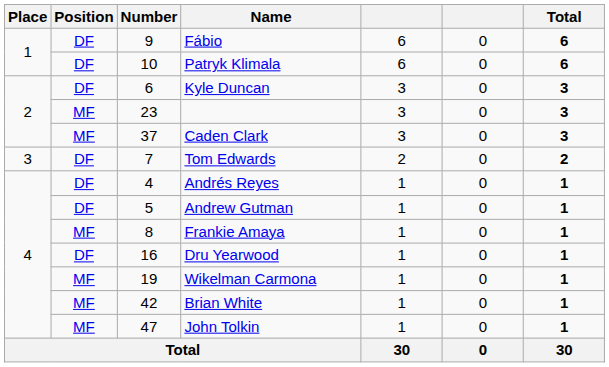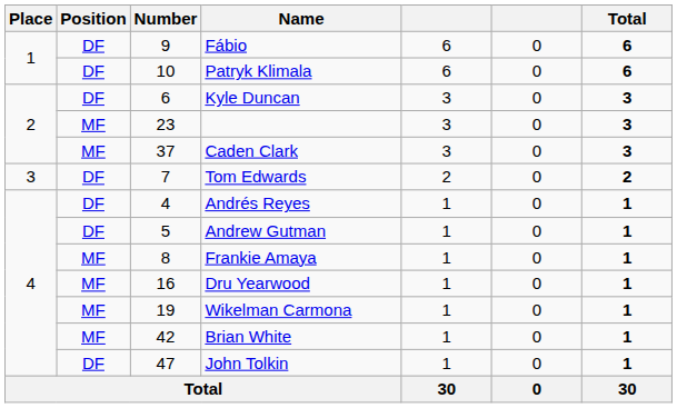 <table class="wikitable" style="font-size: 95%; text-align: center;">
 <tr>
 <th width=30>Place</th>
 <th width=30>Position</th>
 <th width=30>Number</th>
 <th width=175>Name</th>
 <th width=75></th>
 <th width=75></th>
 <th width=75>Total</th>
 </tr>
 <tr>
 <td rowspan="2">1</td>
 <td><a href='#'>DF</a></td>
 <td>9</td>
 <td align="left"> <a href='#'>Fábio</a></td>
 <td>6</td>
 <td>0</td>
 <td><strong>6</strong></td>
 </tr>
 <tr>
 <td><a href='#'>DF</a></td>
 <td>10</td>
 <td align="left"> <a href='#'>Patryk Klimala</a></td>
 <td>6</td>
 <td>0</td>
 <td><strong>6</strong></td>
 </tr>
 <tr>
 <td rowspan="3">2</td>
 <td><a href='#'>DF</a></td>
 <td>6</td>
 <td align="left"> <a href='#'>Kyle Duncan</a></td>
 <td>3</td>
 <td>0</td>
 <td><strong>3</strong></td>
 </tr>
 <tr>
 <td><a href='#'>MF</a></td>
 <td>23</td>
 <td align="left"></td>
 <td>3</td>
 <td>0</td>
 <td><strong>3</strong></td>
 </tr>
 <tr>
 <td><a href='#'>MF</a></td>
 <td>37</td>
 <td align="left"> <a href='#'>Caden Clark</a></td>
 <td>3</td>
 <td>0</td>
 <td><strong>3</strong></td>
 </tr>
 <tr>
 <td rowspan="1">3</td>
 <td><a href='#'>DF</a></td>
 <td>7</td>
 <td align="left"> <a href='#'>Tom Edwards</a></td>
 <td>2</td>
 <td>0</td>
 <td><strong>2</strong></td>
 </tr>
 <tr>
 <td rowspan="7">4</td>
 <td><a href='#'>DF</a></td>
 <td>4</td>
 <td align="left"> <a href='#'>Andrés Reyes</a></td>
 <td>1</td>
 <td>0</td>
 <td><strong>1</strong></td>
 </tr>
 <tr>
 <td><a href='#'>DF</a></td>
 <td>5</td>
 <td align="left"> <a href='#'>Andrew Gutman</a></td>
 <td>1</td>
 <td>0</td>
 <td><strong>1</strong></td>
 </tr>
 <tr>
 <td><a href='#'>MF</a></td>
 <td>8</td>
 <td align="left"> <a href='#'>Frankie Amaya</a></td>
 <td>1</td>
 <td>0</td>
 <td><strong>1</strong></td>
 </tr>
 <tr>
-<td><a href='#'>DF</a></td>
+<td><a href='#'>MF</a></td>
 <td>16</td>
 <td align="left"> <a href='#'>Dru Yearwood</a></td>
 <td>1</td>
 <td>0</td>
 <td><strong>1</strong></td>
 </tr>
 <tr>
 <td><a href='#'>MF</a></td>
 <td>19</td>
 <td align="left"> <a href='#'>Wikelman Carmona</a></td>
 <td>1</td>
 <td>0</td>
 <td><strong>1</strong></td>
 </tr>
 <tr>
 <td><a href='#'>MF</a></td>
 <td>42</td>
 <td align="left"> <a href='#'>Brian White</a></td>
 <td>1</td>
 <td>0</td>
 <td><strong>1</strong></td>
 </tr>
 <tr>
-<td><a href='#'>MF</a></td>
+<td><a href='#'>DF</a></td>
 <td>47</td>
 <td align="left"> <a href='#'>John Tolkin</a></td>
 <td>1</td>
 <td>0</td>
 <td><strong>1</strong></td>
 </tr>
 <tr>
 <th colspan="4">Total</th>
 <th>30</th>
 <th>0</th>
 <th>30</th>
 </tr>
 </table>
